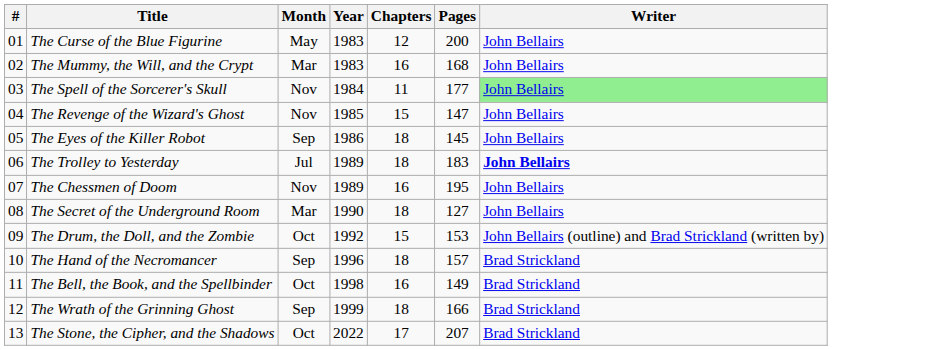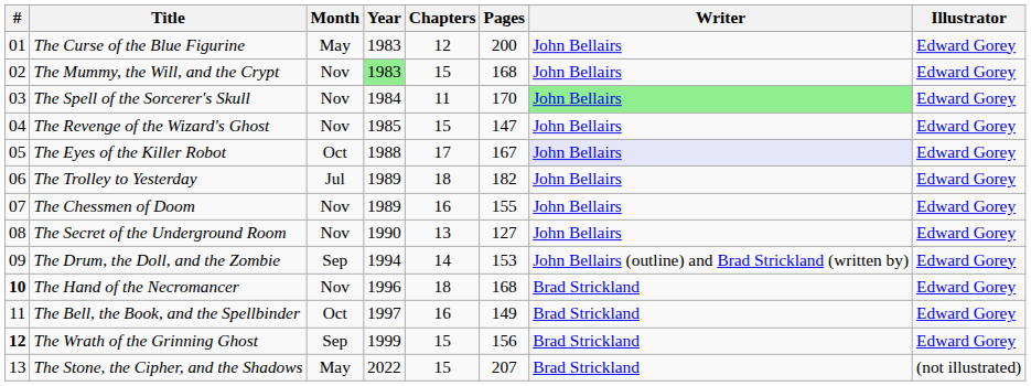 <table class="wikitable sortable" style="white-space:nowrap">
 <tr>
 <th>#</th>
 <th>Title</th>
 <th>Month</th>
 <th>Year</th>
 <th>Chapters</th>
 <th>Pages</th>
 <th>Writer</th>
+<th>Illustrator</th>
 </tr>
 <tr>
 <td style="text-align:center">01</td>
 <td><em>The Curse of the Blue Figurine</em></td>
 <td style="text-align:center">May</td>
 <td style="text-align:center">1983</td>
 <td style="text-align:center">12</td>
 <td style="text-align:center">200</td>
 <td><a href='#'>John Bellairs</a></td>
+<td><a href='#'>Edward Gorey</a></td>
 </tr>
 <tr>
 <td style="text-align:center">02</td>
 <td><em>The Mummy, the Will, and the Crypt</em></td>
-<td style="text-align:center">Mar</td>
-<td style="text-align:center">1983</td>
-<td style="text-align:center">16</td>
+<td style="text-align:center">Nov</td>
+<td style="background: lightgreen; text-align:center">1983</td>
+<td style="text-align:center">15</td>
 <td style="text-align:center">168</td>
 <td><a href='#'>John Bellairs</a></td>
+<td><a href='#'>Edward Gorey</a></td>
 </tr>
 <tr>
 <td style="text-align:center">03</td>
 <td><em>The Spell of the Sorcerer's Skull</em></td>
 <td style="text-align:center">Nov</td>
 <td style="text-align:center">1984</td>
 <td style="text-align:center">11</td>
-<td style="text-align:center">177</td>
+<td style="text-align:center">170</td>
 <td style="background: lightgreen;"><a href='#'>John Bellairs</a></td>
+<td><a href='#'>Edward Gorey</a></td>
 </tr>
 <tr>
 <td style="text-align:center">04</td>
 <td><em>The Revenge of the Wizard's Ghost</em></td>
 <td style="text-align:center">Nov</td>
 <td style="text-align:center">1985</td>
 <td style="text-align:center">15</td>
 <td style="text-align:center">147</td>
 <td><a href='#'>John Bellairs</a></td>
+<td><a href='#'>Edward Gorey</a></td>
 </tr>
 <tr>
 <td style="text-align:center">05</td>
 <td><em>The Eyes of the Killer Robot</em></td>
-<td style="text-align:center">Sep</td>
-<td style="text-align:center">1986</td>
-<td style="text-align:center">18</td>
-<td style="text-align:center">145</td>
-<td><a href='#'>John Bellairs</a></td>
+<td style="text-align:center">Oct</td>
+<td style="text-align:center">1988</td>
+<td style="text-align:center">17</td>
+<td style="text-align:center">167</td>
+<td style="background: lavender;"><a href='#'>John Bellairs</a></td>
+<td><a href='#'>Edward Gorey</a></td>
 </tr>
 <tr>
 <td style="text-align:center">06</td>
 <td><em>The Trolley to Yesterday</em></td>
 <td style="text-align:center">Jul</td>
 <td style="text-align:center">1989</td>
 <td style="text-align:center">18</td>
-<td style="text-align:center">183</td>
-<td><strong><a href='#'>John Bellairs</a></strong></td>
+<td style="text-align:center">182</td>
+<td><a href='#'>John Bellairs</a></td>
+<td><a href='#'>Edward Gorey</a></td>
 </tr>
 <tr>
 <td style="text-align:center">07</td>
 <td><em>The Chessmen of Doom</em></td>
 <td style="text-align:center">Nov</td>
 <td style="text-align:center">1989</td>
 <td style="text-align:center">16</td>
-<td style="text-align:center">195</td>
+<td style="text-align:center">155</td>
 <td><a href='#'>John Bellairs</a></td>
+<td><a href='#'>Edward Gorey</a></td>
 </tr>
 <tr>
 <td style="text-align:center">08</td>
 <td><em>The Secret of the Underground Room</em></td>
-<td style="text-align:center">Mar</td>
+<td style="text-align:center">Nov</td>
 <td style="text-align:center">1990</td>
-<td style="text-align:center">18</td>
+<td style="text-align:center">13</td>
 <td style="text-align:center">127</td>
 <td><a href='#'>John Bellairs</a></td>
+<td><a href='#'>Edward Gorey</a></td>
 </tr>
 <tr>
 <td style="text-align:center">09</td>
 <td><em>The Drum, the Doll, and the Zombie</em></td>
-<td style="text-align:center">Oct</td>
-<td style="text-align:center">1992</td>
-<td style="text-align:center">15</td>
+<td style="text-align:center">Sep</td>
+<td style="text-align:center">1994</td>
+<td style="text-align:center">14</td>
 <td style="text-align:center">153</td>
 <td><a href='#'>John Bellairs</a> (outline) and <a href='#'>Brad Strickland</a> (written by) </td>
+<td><a href='#'>Edward Gorey</a></td>
 </tr>
 <tr>
-<td style="text-align:center">10</td>
+<td style="text-align:center"><strong>10</strong></td>
 <td><em>The Hand of the Necromancer</em></td>
-<td style="text-align:center">Sep</td>
+<td style="text-align:center">Nov</td>
 <td style="text-align:center">1996</td>
 <td style="text-align:center">18</td>
-<td style="text-align:center">157</td>
+<td style="text-align:center">168</td>
 <td><a href='#'>Brad Strickland</a></td>
+<td><a href='#'>Edward Gorey</a></td>
 </tr>
 <tr>
 <td style="text-align:center">11</td>
 <td><em>The Bell, the Book, and the Spellbinder</em></td>
 <td style="text-align:center">Oct</td>
-<td style="text-align:center">1998</td>
+<td style="text-align:center">1997</td>
 <td style="text-align:center">16</td>
 <td style="text-align:center">149</td>
 <td><a href='#'>Brad Strickland</a></td>
+<td><a href='#'>Edward Gorey</a></td>
 </tr>
 <tr>
-<td style="text-align:center">12</td>
+<td style="text-align:center"><strong>12</strong></td>
 <td><em>The Wrath of the Grinning Ghost</em></td>
 <td style="text-align:center">Sep</td>
 <td style="text-align:center">1999</td>
-<td style="text-align:center">18</td>
-<td style="text-align:center">166</td>
+<td style="text-align:center">15</td>
+<td style="text-align:center">156</td>
 <td><a href='#'>Brad Strickland</a></td>
+<td><a href='#'>Edward Gorey</a></td>
 </tr>
 <tr>
 <td style="text-align:center">13</td>
 <td><em>The Stone, the Cipher, and the Shadows</em></td>
-<td style="text-align:center">Oct</td>
+<td style="text-align:center">May</td>
 <td style="text-align:center">2022</td>
-<td style="text-align:center">17</td>
+<td style="text-align:center">15</td>
 <td style="text-align:center">207</td>
 <td><a href='#'>Brad Strickland</a></td>
+<td>(not illustrated)</td>
 </tr>
 </table>
